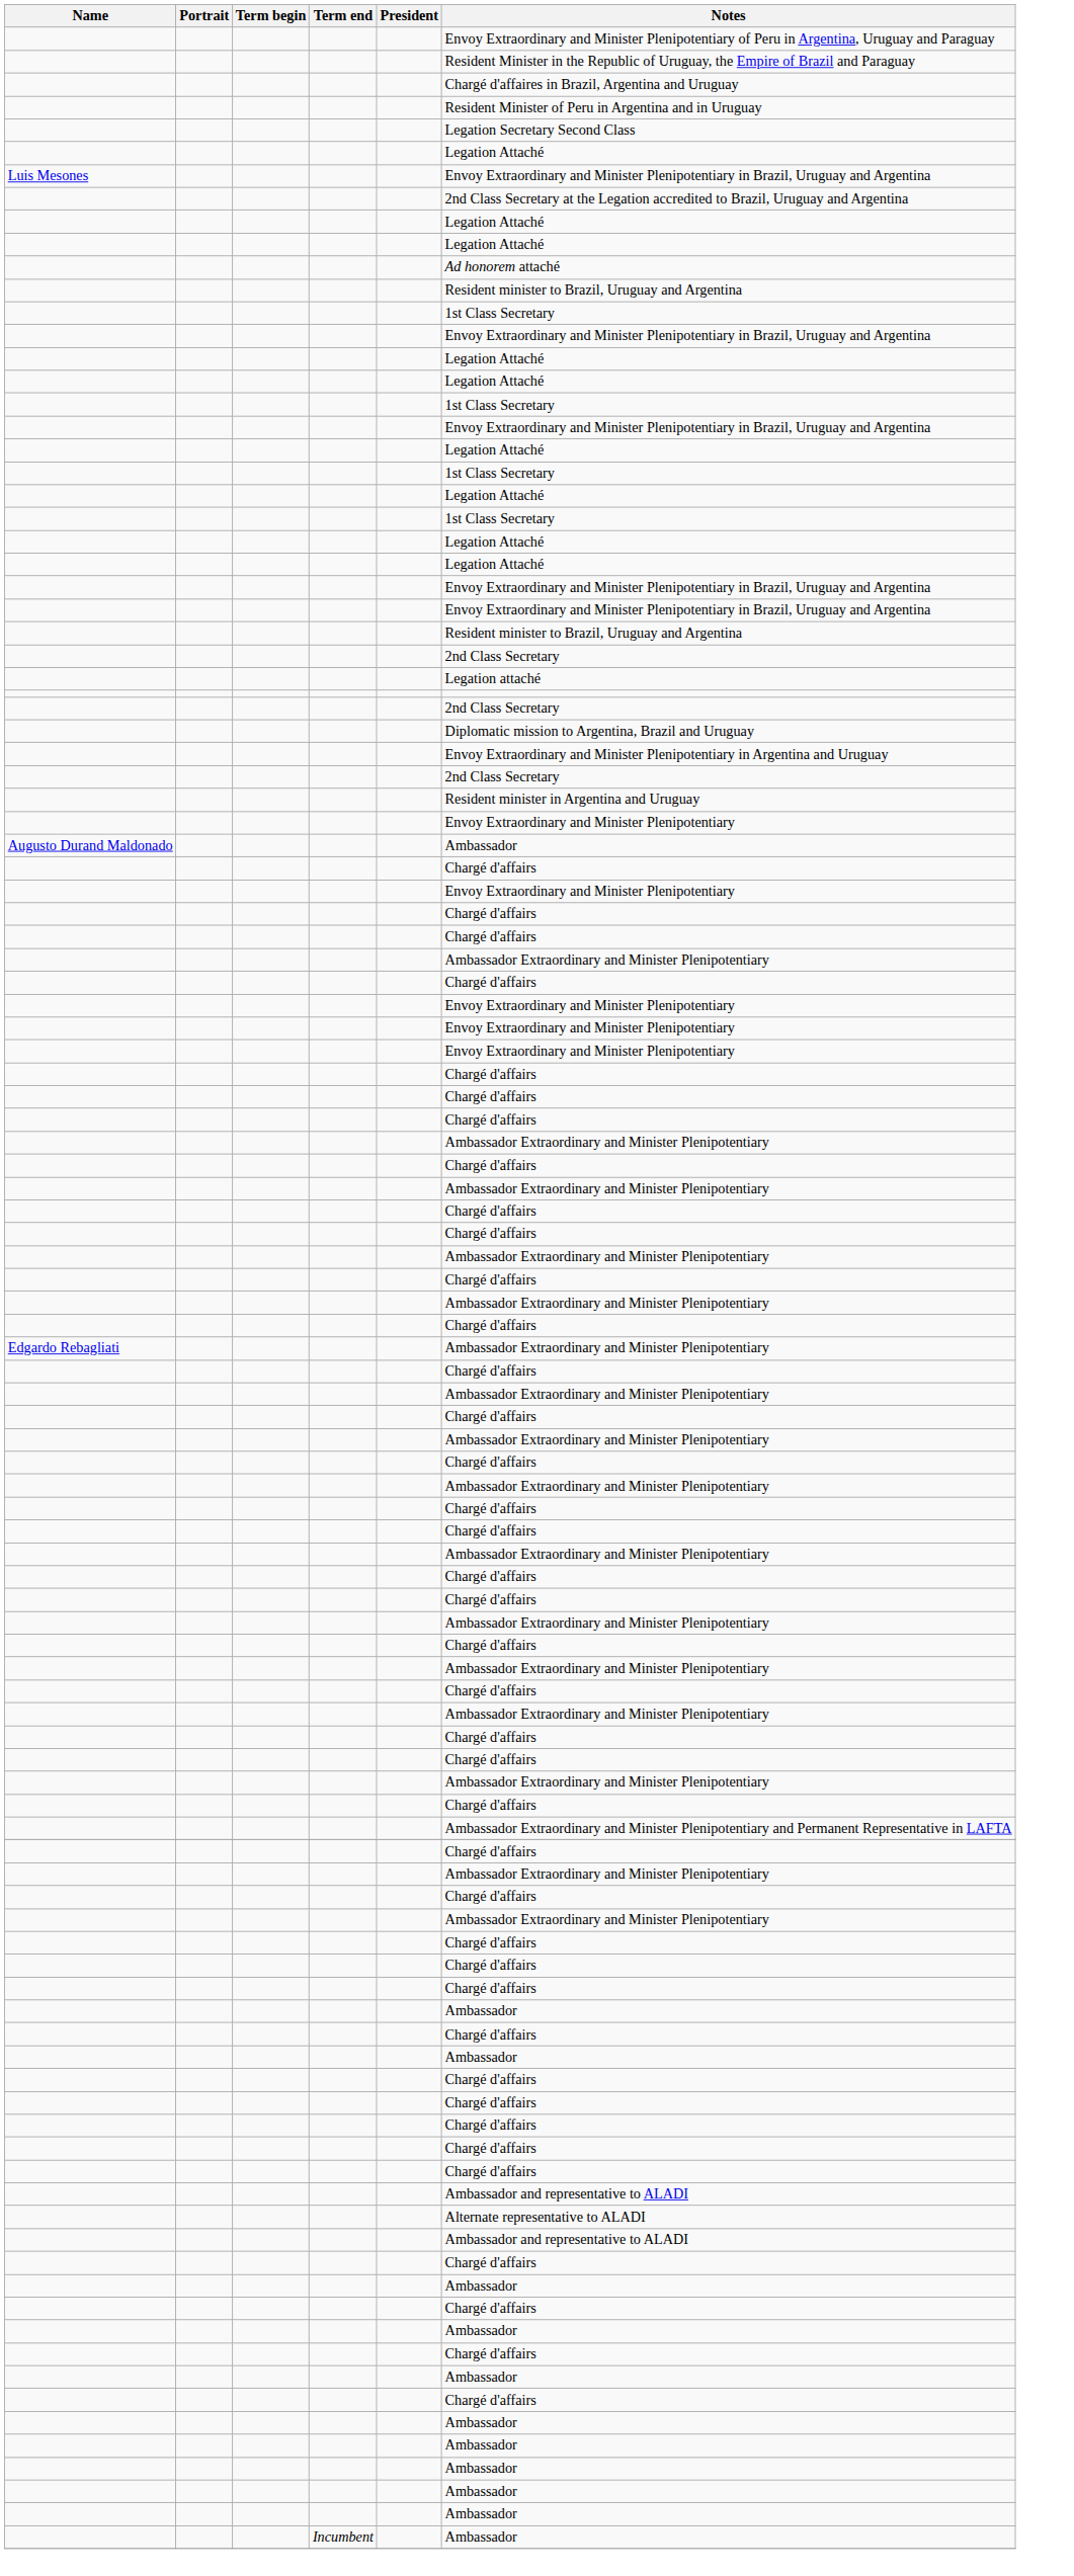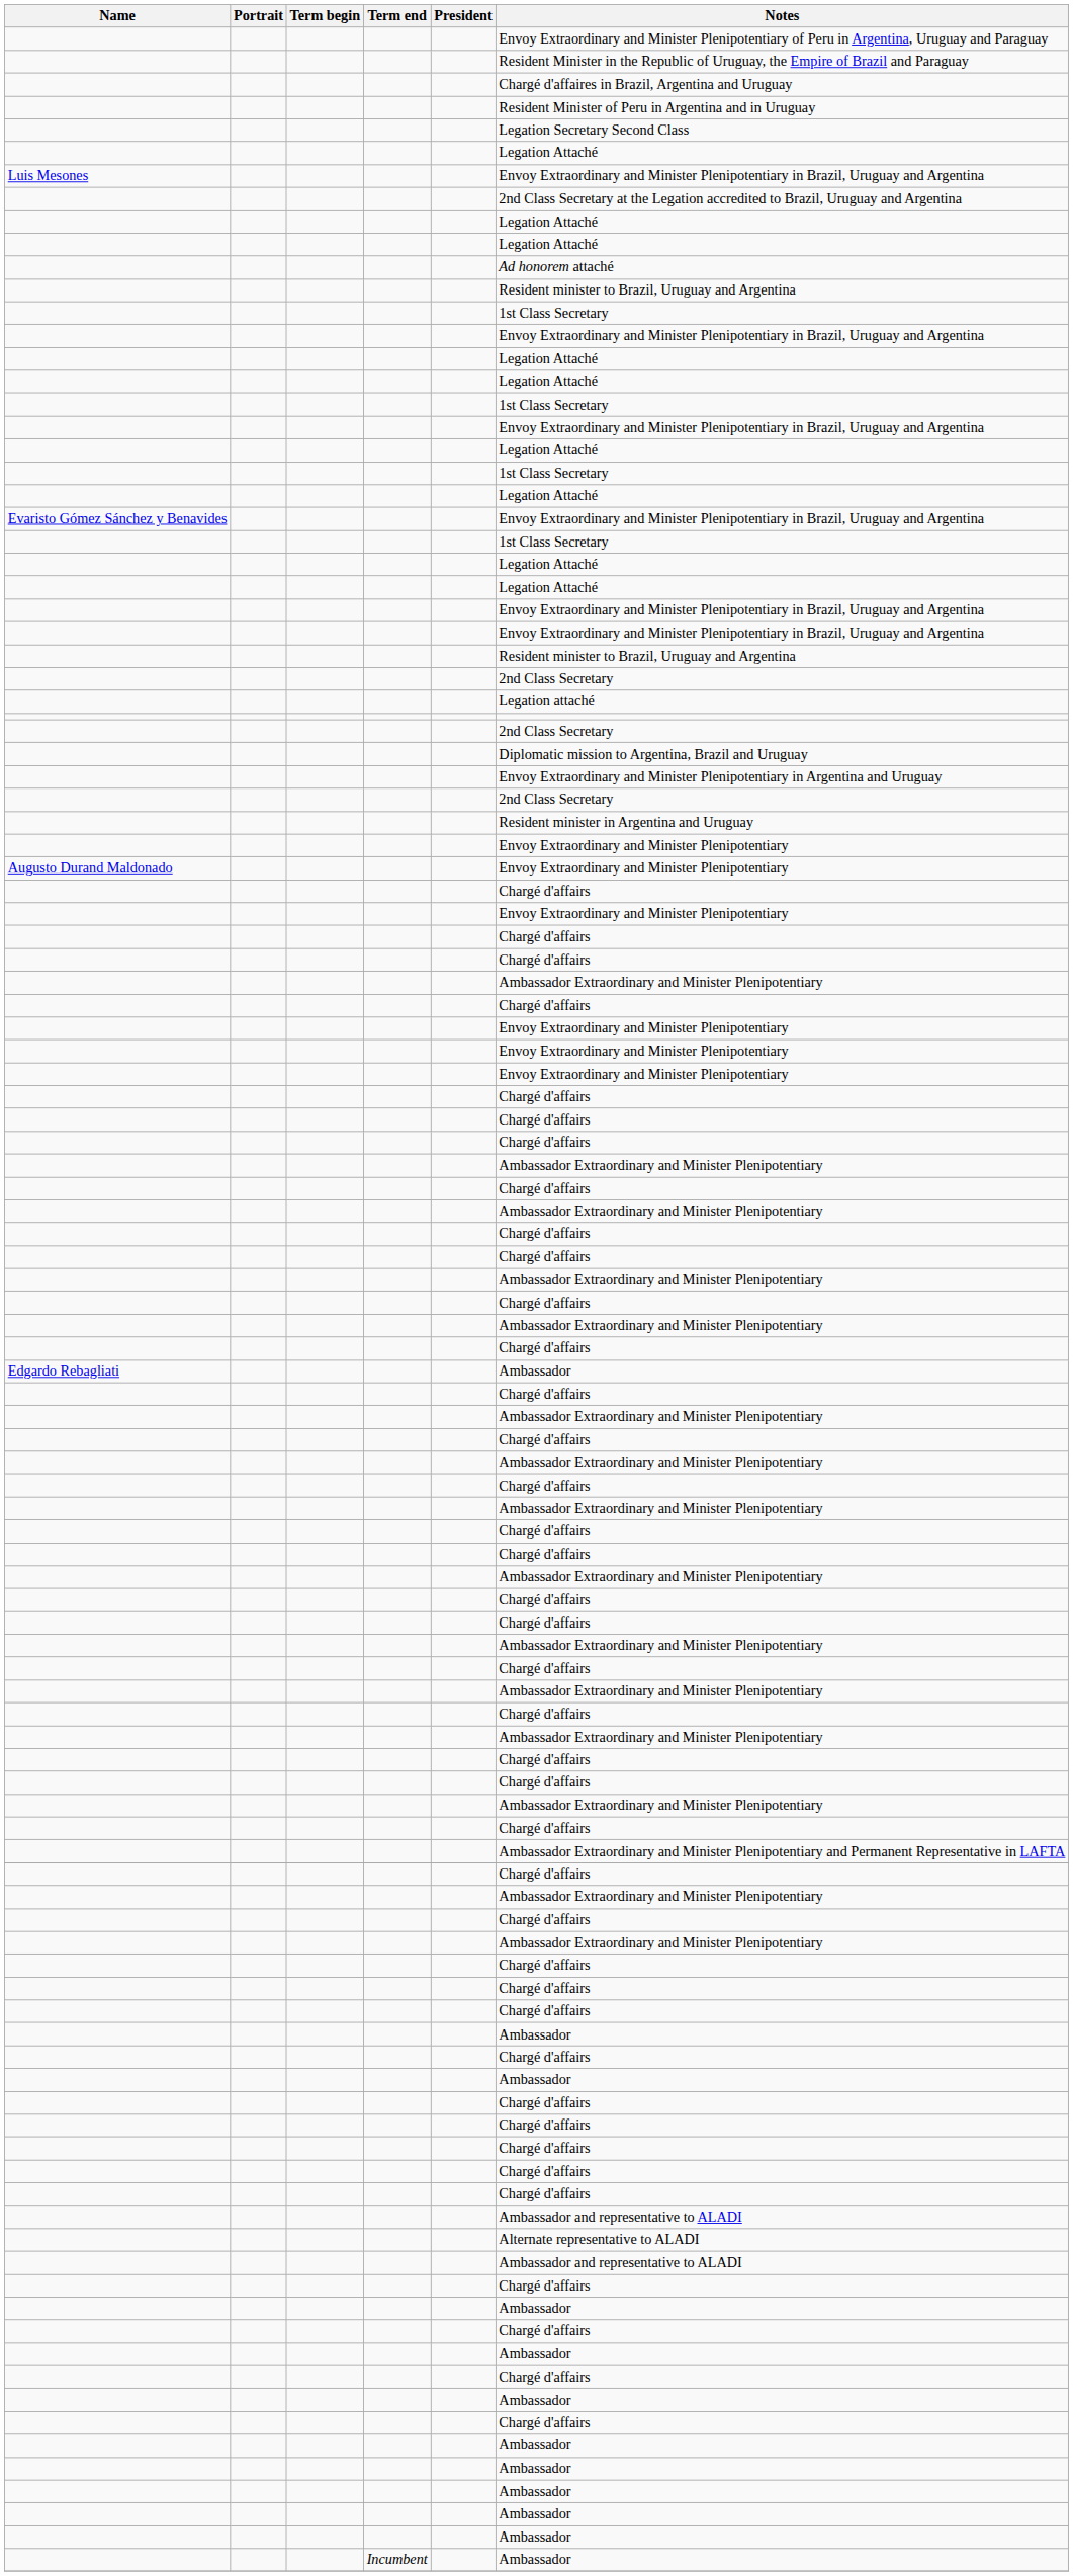 <table class="wikitable sortable"  text-align:center;">
 <tr>
 <th>Name</th>
 <th class="unsortable">Portrait</th>
 <th>Term begin</th>
 <th>Term end</th>
 <th>President</th>
 <th class="unsortable">Notes</th>
 </tr>
 <tr>
 <td></td>
 <td></td>
 <td></td>
 <td></td>
 <td></td>
 <td>Envoy Extraordinary and Minister Plenipotentiary of Peru in <a href='#'>Argentina</a>, Uruguay and Paraguay</td>
 </tr>
 <tr>
 <td></td>
 <td></td>
 <td></td>
 <td></td>
 <td></td>
 <td>Resident Minister in the Republic of Uruguay, the <a href='#'>Empire of Brazil</a> and Paraguay</td>
 </tr>
 <tr>
 <td></td>
 <td></td>
 <td></td>
 <td></td>
 <td></td>
 <td>Chargé d'affaires in Brazil, Argentina and Uruguay</td>
 </tr>
 <tr>
 <td></td>
 <td></td>
 <td></td>
 <td></td>
 <td></td>
 <td>Resident Minister of Peru in Argentina and in Uruguay</td>
 </tr>
 <tr>
 <td></td>
 <td></td>
 <td></td>
 <td></td>
 <td></td>
 <td>Legation Secretary Second Class</td>
 </tr>
 <tr>
 <td></td>
 <td></td>
 <td></td>
 <td></td>
 <td></td>
 <td>Legation Attaché</td>
 </tr>
 <tr>
 <td><a href='#'>Luis Mesones</a></td>
 <td></td>
 <td></td>
 <td></td>
 <td></td>
 <td>Envoy Extraordinary and Minister Plenipotentiary in Brazil, Uruguay and Argentina</td>
 </tr>
 <tr>
 <td></td>
 <td></td>
 <td></td>
 <td></td>
 <td></td>
 <td>2nd Class Secretary at the Legation accredited to Brazil, Uruguay and Argentina</td>
 </tr>
 <tr>
 <td></td>
 <td></td>
 <td></td>
 <td></td>
 <td></td>
 <td>Legation Attaché</td>
 </tr>
 <tr>
 <td></td>
 <td></td>
 <td></td>
 <td></td>
 <td></td>
 <td>Legation Attaché</td>
 </tr>
 <tr>
 <td></td>
 <td></td>
 <td></td>
 <td></td>
 <td></td>
 <td><em>Ad honorem</em> attaché</td>
 </tr>
 <tr>
 <td></td>
 <td></td>
 <td></td>
 <td></td>
 <td></td>
 <td>Resident minister to Brazil, Uruguay and Argentina</td>
 </tr>
 <tr>
 <td></td>
 <td></td>
 <td></td>
 <td></td>
 <td></td>
 <td>1st Class Secretary</td>
 </tr>
 <tr>
 <td></td>
 <td></td>
 <td></td>
 <td></td>
 <td></td>
 <td>Envoy Extraordinary and Minister Plenipotentiary in Brazil, Uruguay and Argentina</td>
 </tr>
 <tr>
 <td></td>
 <td></td>
 <td></td>
 <td></td>
 <td></td>
 <td>Legation Attaché</td>
 </tr>
 <tr>
 <td></td>
 <td></td>
 <td></td>
 <td></td>
 <td></td>
 <td>Legation Attaché</td>
 </tr>
 <tr>
 <td></td>
 <td></td>
 <td></td>
 <td></td>
 <td></td>
 <td>1st Class Secretary</td>
 </tr>
 <tr>
 <td></td>
 <td></td>
 <td></td>
 <td></td>
 <td></td>
 <td>Envoy Extraordinary and Minister Plenipotentiary in Brazil, Uruguay and Argentina</td>
 </tr>
 <tr>
 <td></td>
 <td></td>
 <td></td>
 <td></td>
 <td></td>
 <td>Legation Attaché</td>
 </tr>
 <tr>
 <td></td>
 <td></td>
 <td></td>
 <td></td>
 <td></td>
 <td>1st Class Secretary</td>
 </tr>
 <tr>
 <td></td>
 <td></td>
 <td></td>
 <td></td>
 <td></td>
 <td>Legation Attaché</td>
 </tr>
 <tr>
+<td><a href='#'>Evaristo Gómez Sánchez y Benavides</a></td>
+<td></td>
+<td></td>
+<td></td>
+<td></td>
+<td>Envoy Extraordinary and Minister Plenipotentiary in Brazil, Uruguay and Argentina</td>
+</tr>
+<tr>
 <td></td>
 <td></td>
 <td></td>
 <td></td>
 <td></td>
 <td>1st Class Secretary</td>
 </tr>
 <tr>
 <td></td>
 <td></td>
 <td></td>
 <td></td>
 <td></td>
 <td>Legation Attaché</td>
 </tr>
 <tr>
 <td></td>
 <td></td>
 <td></td>
 <td></td>
 <td></td>
 <td>Legation Attaché</td>
 </tr>
 <tr>
 <td></td>
 <td></td>
 <td></td>
 <td></td>
 <td></td>
 <td>Envoy Extraordinary and Minister Plenipotentiary in Brazil, Uruguay and Argentina</td>
 </tr>
 <tr>
 <td></td>
 <td></td>
 <td></td>
 <td></td>
 <td></td>
 <td>Envoy Extraordinary and Minister Plenipotentiary in Brazil, Uruguay and Argentina</td>
 </tr>
 <tr>
 <td></td>
 <td></td>
 <td></td>
 <td></td>
 <td></td>
 <td>Resident minister to Brazil, Uruguay and Argentina</td>
 </tr>
 <tr>
 <td></td>
 <td></td>
 <td></td>
 <td></td>
 <td></td>
 <td>2nd Class Secretary</td>
 </tr>
 <tr>
 <td></td>
 <td></td>
 <td></td>
 <td></td>
 <td></td>
 <td>Legation attaché</td>
 </tr>
 <tr>
 <td></td>
 <td></td>
 <td></td>
 <td></td>
 <td></td>
 <td></td>
 </tr>
 <tr>
 <td></td>
 <td></td>
 <td></td>
 <td></td>
 <td></td>
 <td>2nd Class Secretary</td>
 </tr>
 <tr>
 <td></td>
 <td></td>
 <td></td>
 <td></td>
 <td></td>
 <td>Diplomatic mission to Argentina, Brazil and Uruguay</td>
 </tr>
 <tr>
 <td></td>
 <td></td>
 <td></td>
 <td></td>
 <td></td>
 <td>Envoy Extraordinary and Minister Plenipotentiary in Argentina and Uruguay</td>
 </tr>
 <tr>
 <td></td>
 <td></td>
 <td></td>
 <td></td>
 <td></td>
 <td>2nd Class Secretary</td>
 </tr>
 <tr>
 <td></td>
 <td></td>
 <td></td>
 <td></td>
 <td></td>
 <td>Resident minister in Argentina and Uruguay</td>
 </tr>
 <tr>
 <td></td>
 <td></td>
 <td></td>
 <td></td>
 <td></td>
 <td>Envoy Extraordinary and Minister Plenipotentiary</td>
 </tr>
 <tr>
 <td><a href='#'>Augusto Durand Maldonado</a></td>
 <td></td>
 <td></td>
 <td></td>
 <td></td>
-<td>Ambassador</td>
+<td>Envoy Extraordinary and Minister Plenipotentiary</td>
 </tr>
 <tr>
 <td></td>
 <td></td>
 <td></td>
 <td></td>
 <td></td>
 <td>Chargé d'affairs</td>
 </tr>
 <tr>
 <td></td>
 <td></td>
 <td></td>
 <td></td>
 <td></td>
 <td>Envoy Extraordinary and Minister Plenipotentiary</td>
 </tr>
 <tr>
 <td></td>
 <td></td>
 <td></td>
 <td></td>
 <td></td>
 <td>Chargé d'affairs</td>
 </tr>
 <tr>
 <td></td>
 <td></td>
 <td></td>
 <td></td>
 <td></td>
 <td>Chargé d'affairs</td>
 </tr>
 <tr>
 <td></td>
 <td></td>
 <td></td>
 <td></td>
 <td></td>
 <td>Ambassador Extraordinary and Minister Plenipotentiary</td>
 </tr>
 <tr>
 <td></td>
 <td></td>
 <td></td>
 <td></td>
 <td></td>
 <td>Chargé d'affairs</td>
 </tr>
 <tr>
 <td></td>
 <td></td>
 <td></td>
 <td></td>
 <td></td>
 <td>Envoy Extraordinary and Minister Plenipotentiary</td>
 </tr>
 <tr>
 <td></td>
 <td></td>
 <td></td>
 <td></td>
 <td></td>
 <td>Envoy Extraordinary and Minister Plenipotentiary</td>
 </tr>
 <tr>
 <td></td>
 <td></td>
 <td></td>
 <td></td>
 <td></td>
 <td>Envoy Extraordinary and Minister Plenipotentiary</td>
 </tr>
 <tr>
 <td></td>
 <td></td>
 <td></td>
 <td></td>
 <td></td>
 <td>Chargé d'affairs</td>
 </tr>
 <tr>
 <td></td>
 <td></td>
 <td></td>
 <td></td>
 <td></td>
 <td>Chargé d'affairs</td>
 </tr>
 <tr>
 <td></td>
 <td></td>
 <td></td>
 <td></td>
 <td></td>
 <td>Chargé d'affairs</td>
 </tr>
 <tr>
 <td></td>
 <td></td>
 <td></td>
 <td></td>
 <td></td>
 <td>Ambassador Extraordinary and Minister Plenipotentiary</td>
 </tr>
 <tr>
 <td></td>
 <td></td>
 <td></td>
 <td></td>
 <td></td>
 <td>Chargé d'affairs</td>
 </tr>
 <tr>
 <td></td>
 <td></td>
 <td></td>
 <td></td>
 <td></td>
 <td>Ambassador Extraordinary and Minister Plenipotentiary</td>
 </tr>
 <tr>
 <td></td>
 <td></td>
 <td></td>
 <td></td>
 <td></td>
 <td>Chargé d'affairs</td>
 </tr>
 <tr>
 <td></td>
 <td></td>
 <td></td>
 <td></td>
 <td></td>
 <td>Chargé d'affairs</td>
 </tr>
 <tr>
 <td></td>
 <td></td>
 <td></td>
 <td></td>
 <td></td>
 <td>Ambassador Extraordinary and Minister Plenipotentiary</td>
 </tr>
 <tr>
 <td></td>
 <td></td>
 <td></td>
 <td></td>
 <td></td>
 <td>Chargé d'affairs</td>
 </tr>
 <tr>
 <td></td>
 <td></td>
 <td></td>
 <td></td>
 <td></td>
 <td>Ambassador Extraordinary and Minister Plenipotentiary</td>
 </tr>
 <tr>
 <td></td>
 <td></td>
 <td></td>
 <td></td>
 <td></td>
 <td>Chargé d'affairs</td>
 </tr>
 <tr>
 <td><a href='#'>Edgardo Rebagliati</a></td>
 <td></td>
 <td></td>
 <td></td>
 <td></td>
-<td>Ambassador Extraordinary and Minister Plenipotentiary</td>
+<td>Ambassador</td>
 </tr>
 <tr>
 <td></td>
 <td></td>
 <td></td>
 <td></td>
 <td></td>
 <td>Chargé d'affairs</td>
 </tr>
 <tr>
 <td></td>
 <td></td>
 <td></td>
 <td></td>
 <td></td>
 <td>Ambassador Extraordinary and Minister Plenipotentiary</td>
 </tr>
 <tr>
 <td></td>
 <td></td>
 <td></td>
 <td></td>
 <td></td>
 <td>Chargé d'affairs</td>
 </tr>
 <tr>
 <td></td>
 <td></td>
 <td></td>
 <td></td>
 <td></td>
 <td>Ambassador Extraordinary and Minister Plenipotentiary</td>
 </tr>
 <tr>
 <td></td>
 <td></td>
 <td></td>
 <td></td>
 <td></td>
 <td>Chargé d'affairs</td>
 </tr>
 <tr>
 <td></td>
 <td></td>
 <td></td>
 <td></td>
 <td></td>
 <td>Ambassador Extraordinary and Minister Plenipotentiary</td>
 </tr>
 <tr>
 <td></td>
 <td></td>
 <td></td>
 <td></td>
 <td></td>
 <td>Chargé d'affairs</td>
 </tr>
 <tr>
 <td></td>
 <td></td>
 <td></td>
 <td></td>
 <td></td>
 <td>Chargé d'affairs</td>
 </tr>
 <tr>
 <td></td>
 <td></td>
 <td></td>
 <td></td>
 <td></td>
 <td>Ambassador Extraordinary and Minister Plenipotentiary</td>
 </tr>
 <tr>
 <td></td>
 <td></td>
 <td></td>
 <td></td>
 <td></td>
 <td>Chargé d'affairs</td>
 </tr>
 <tr>
 <td></td>
 <td></td>
 <td></td>
 <td></td>
 <td></td>
 <td>Chargé d'affairs</td>
 </tr>
 <tr>
 <td></td>
 <td></td>
 <td></td>
 <td></td>
 <td></td>
 <td>Ambassador Extraordinary and Minister Plenipotentiary</td>
 </tr>
 <tr>
 <td></td>
 <td></td>
 <td></td>
 <td></td>
 <td></td>
 <td>Chargé d'affairs</td>
 </tr>
 <tr>
 <td></td>
 <td></td>
 <td></td>
 <td></td>
 <td></td>
 <td>Ambassador Extraordinary and Minister Plenipotentiary</td>
 </tr>
 <tr>
 <td></td>
 <td></td>
 <td></td>
 <td></td>
 <td></td>
 <td>Chargé d'affairs</td>
 </tr>
 <tr>
 <td></td>
 <td></td>
 <td></td>
 <td></td>
 <td></td>
 <td>Ambassador Extraordinary and Minister Plenipotentiary</td>
 </tr>
 <tr>
 <td></td>
 <td></td>
 <td></td>
 <td></td>
 <td></td>
 <td>Chargé d'affairs</td>
 </tr>
 <tr>
 <td></td>
 <td></td>
 <td></td>
 <td></td>
 <td></td>
 <td>Chargé d'affairs</td>
 </tr>
 <tr>
 <td></td>
 <td></td>
 <td></td>
 <td></td>
 <td></td>
 <td>Ambassador Extraordinary and Minister Plenipotentiary</td>
 </tr>
 <tr>
 <td></td>
 <td></td>
 <td></td>
 <td></td>
 <td></td>
 <td>Chargé d'affairs</td>
 </tr>
 <tr>
 <td></td>
 <td></td>
 <td></td>
 <td></td>
 <td></td>
 <td>Ambassador Extraordinary and Minister Plenipotentiary and Permanent Representative in <a href='#'>LAFTA</a></td>
 </tr>
 <tr>
 </tr>
 <tr>
 <td></td>
 <td></td>
 <td></td>
 <td></td>
 <td></td>
 <td>Chargé d'affairs</td>
 </tr>
 <tr>
 <td></td>
 <td></td>
 <td></td>
 <td></td>
 <td></td>
 <td>Ambassador Extraordinary and Minister Plenipotentiary</td>
 </tr>
 <tr>
 <td></td>
 <td></td>
 <td></td>
 <td></td>
 <td></td>
 <td>Chargé d'affairs</td>
 </tr>
 <tr>
 <td></td>
 <td></td>
 <td></td>
 <td></td>
 <td></td>
 <td>Ambassador Extraordinary and Minister Plenipotentiary</td>
 </tr>
 <tr>
 <td></td>
 <td></td>
 <td></td>
 <td></td>
 <td></td>
 <td>Chargé d'affairs</td>
 </tr>
 <tr>
 <td></td>
 <td></td>
 <td></td>
 <td></td>
 <td></td>
 <td>Chargé d'affairs</td>
 </tr>
 <tr>
 <td></td>
 <td></td>
 <td></td>
 <td></td>
 <td></td>
 <td>Chargé d'affairs</td>
 </tr>
 <tr>
 <td></td>
 <td></td>
 <td></td>
 <td></td>
 <td></td>
 <td>Ambassador</td>
 </tr>
 <tr>
 <td></td>
 <td></td>
 <td></td>
 <td></td>
 <td></td>
 <td>Chargé d'affairs</td>
 </tr>
 <tr>
 <td></td>
 <td></td>
 <td></td>
 <td></td>
 <td></td>
 <td>Ambassador</td>
 </tr>
 <tr>
 <td></td>
 <td></td>
 <td></td>
 <td></td>
 <td></td>
 <td>Chargé d'affairs</td>
 </tr>
 <tr>
 <td></td>
 <td></td>
 <td></td>
 <td></td>
 <td></td>
 <td>Chargé d'affairs</td>
 </tr>
 <tr>
 <td></td>
 <td></td>
 <td></td>
 <td></td>
 <td></td>
 <td>Chargé d'affairs</td>
 </tr>
 <tr>
 <td></td>
 <td></td>
 <td></td>
 <td></td>
 <td></td>
 <td>Chargé d'affairs</td>
 </tr>
 <tr>
 <td></td>
 <td></td>
 <td></td>
 <td></td>
 <td></td>
 <td>Chargé d'affairs</td>
 </tr>
 <tr>
 <td></td>
 <td></td>
 <td></td>
 <td></td>
 <td></td>
 <td>Ambassador and representative to <a href='#'>ALADI</a></td>
 </tr>
 <tr>
 <td></td>
 <td></td>
 <td></td>
 <td></td>
 <td></td>
 <td>Alternate representative to ALADI</td>
 </tr>
 <tr>
 <td></td>
 <td></td>
 <td></td>
 <td></td>
 <td></td>
 <td>Ambassador and representative to ALADI</td>
 </tr>
 <tr>
 <td></td>
 <td></td>
 <td></td>
 <td></td>
 <td></td>
 <td>Chargé d'affairs</td>
 </tr>
 <tr>
 <td></td>
 <td></td>
 <td></td>
 <td></td>
 <td></td>
 <td>Ambassador</td>
 </tr>
 <tr>
 <td></td>
 <td></td>
 <td></td>
 <td></td>
 <td></td>
 <td>Chargé d'affairs</td>
 </tr>
 <tr>
 <td></td>
 <td></td>
 <td></td>
 <td></td>
 <td></td>
 <td>Ambassador</td>
 </tr>
 <tr>
 <td></td>
 <td></td>
 <td></td>
 <td></td>
 <td></td>
 <td>Chargé d'affairs</td>
 </tr>
 <tr>
 <td></td>
 <td></td>
 <td></td>
 <td></td>
 <td></td>
 <td>Ambassador</td>
 </tr>
 <tr>
 <td></td>
 <td></td>
 <td></td>
 <td></td>
 <td></td>
 <td>Chargé d'affairs</td>
 </tr>
 <tr>
 <td></td>
 <td></td>
 <td></td>
 <td></td>
 <td></td>
 <td>Ambassador</td>
 </tr>
 <tr>
 <td></td>
 <td></td>
 <td></td>
 <td></td>
 <td></td>
 <td>Ambassador</td>
 </tr>
 <tr>
 <td></td>
 <td></td>
 <td></td>
 <td></td>
 <td></td>
 <td>Ambassador</td>
 </tr>
 <tr>
 <td></td>
 <td></td>
 <td></td>
 <td></td>
 <td></td>
 <td>Ambassador</td>
 </tr>
 <tr>
 <td></td>
 <td></td>
 <td></td>
 <td></td>
 <td></td>
 <td>Ambassador</td>
 </tr>
 <tr>
 <td></td>
 <td></td>
 <td></td>
 <td><em>Incumbent</em></td>
 <td></td>
 <td>Ambassador</td>
 </tr>
 <tr>
 </tr>
 </table>
